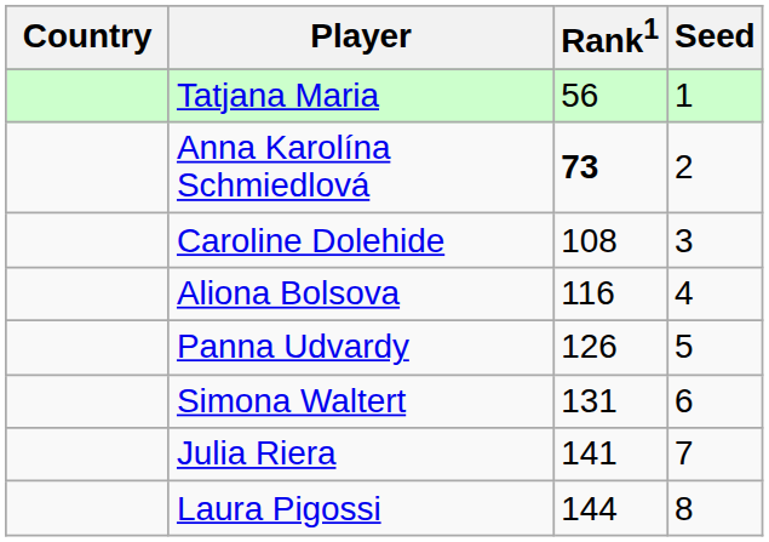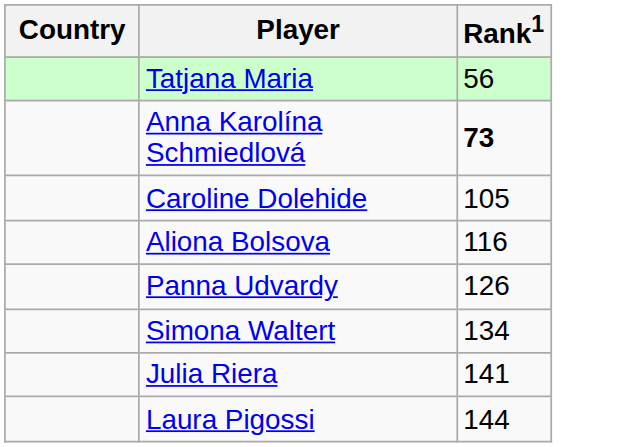 <table class="sortable wikitable">
 <tr>
 <th width="70">Country</th>
 <th width="175">Player</th>
 <th>Rank<sup>1</sup></th>
-<th>Seed</th>
 </tr>
 <tr style="background:#cfc;">
 <td></td>
 <td><a href='#'>Tatjana Maria</a></td>
 <td>56</td>
-<td>1</td>
 </tr>
 <tr>
 <td></td>
 <td><a href='#'>Anna Karolína Schmiedlová</a></td>
 <td><strong>73</strong></td>
-<td>2</td>
 </tr>
 <tr>
 <td></td>
 <td><a href='#'>Caroline Dolehide</a></td>
-<td>108</td>
-<td>3</td>
+<td>105</td>
 </tr>
 <tr>
 <td></td>
 <td><a href='#'>Aliona Bolsova</a></td>
 <td>116</td>
-<td>4</td>
 </tr>
 <tr>
 <td></td>
 <td><a href='#'>Panna Udvardy</a></td>
 <td>126</td>
-<td>5</td>
 </tr>
 <tr>
 <td></td>
 <td><a href='#'>Simona Waltert</a></td>
-<td>131</td>
-<td>6</td>
+<td>134</td>
 </tr>
 <tr>
 <td></td>
 <td><a href='#'>Julia Riera</a></td>
 <td>141</td>
-<td>7</td>
 </tr>
 <tr>
 <td></td>
 <td><a href='#'>Laura Pigossi</a></td>
 <td>144</td>
-<td>8</td>
 </tr>
 </table>
